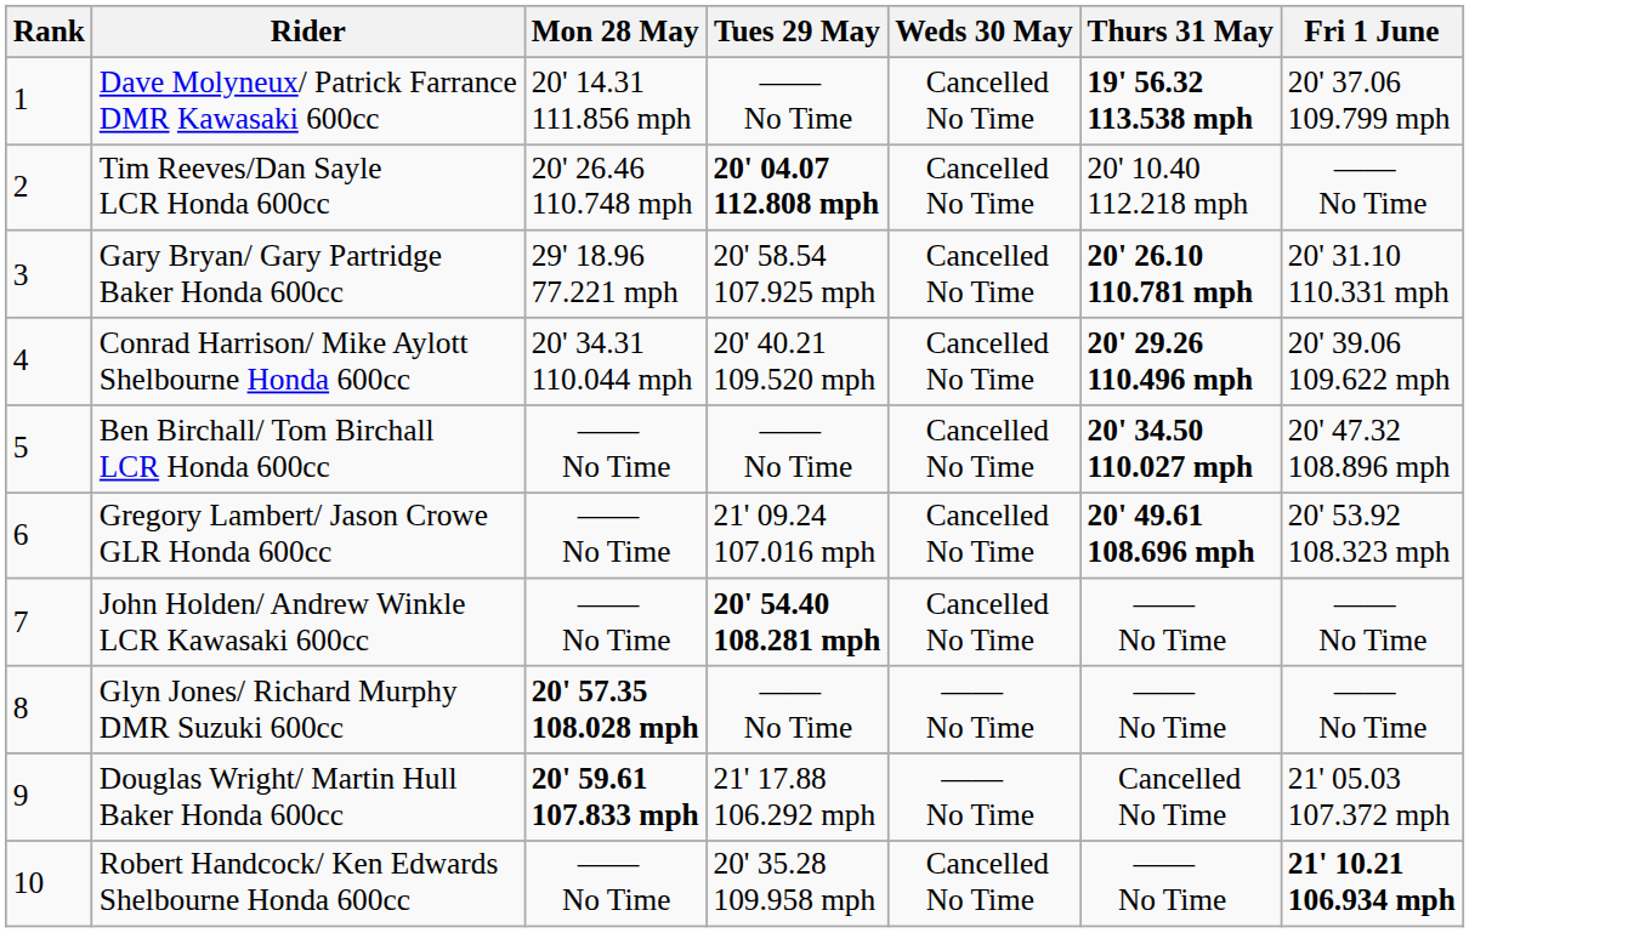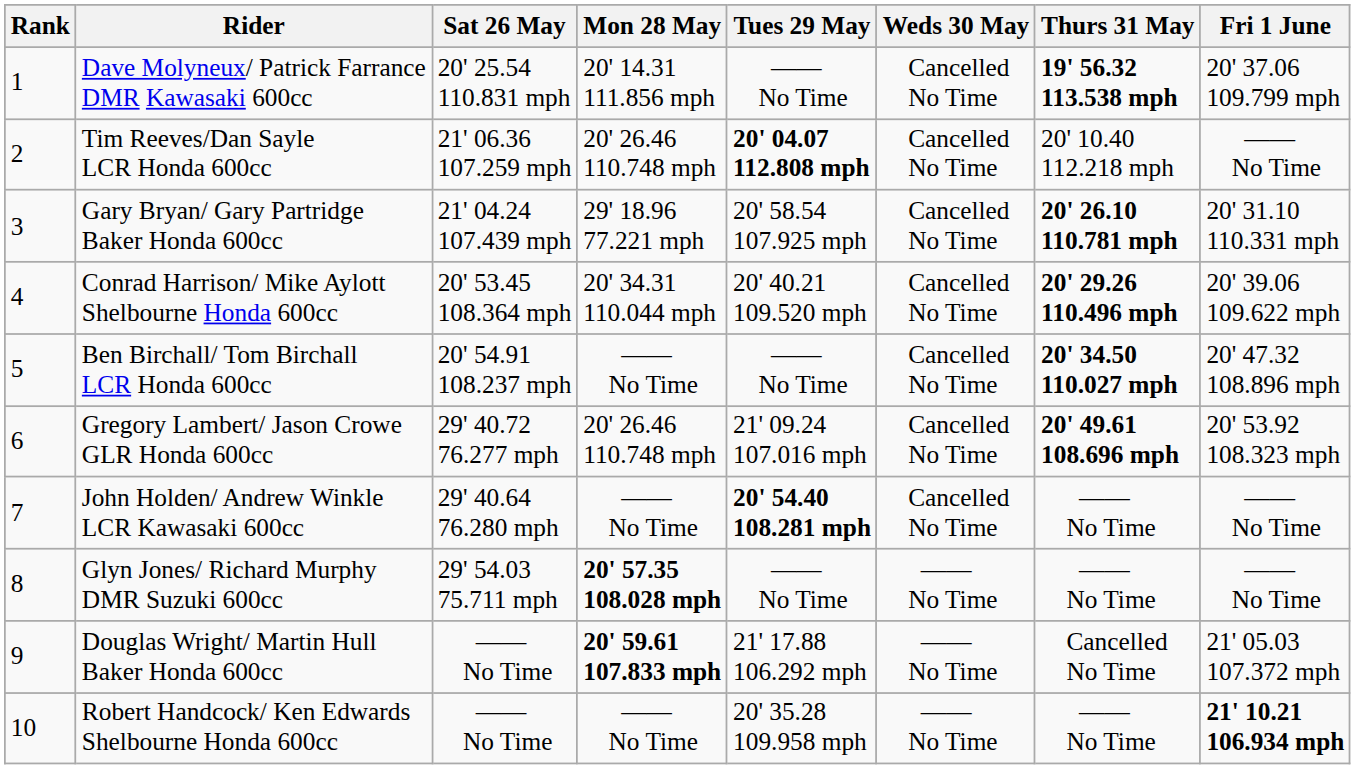 <table class="wikitable" style="font-size: 90%;">
 <tr style="background:#efefef;">
 <th>Rank</th>
 <th>Rider</th>
+<th>Sat 26 May</th>
 <th>Mon 28 May</th>
 <th>Tues 29 May</th>
 <th>Weds 30 May</th>
 <th>Thurs 31 May</th>
 <th>Fri 1 June</th>
 </tr>
 <tr>
 <td>1</td>
 <td> <a href='#'>Dave Molyneux</a>/ Patrick Farrance <br><a href='#'>DMR</a> <a href='#'>Kawasaki</a> 600cc</td>
+<td>20' 25.54 <br> 110.831 mph</td>
 <td>20' 14.31 <br> 111.856 mph</td>
 <td>      ——<br>    No Time</td>
 <td>    Cancelled <br>     No Time</td>
 <td><strong>19' 56.32 <br> 113.538 mph</strong></td>
 <td>20' 37.06 <br> 109.799 mph</td>
 </tr>
 <tr>
 <td>2</td>
 <td> Tim Reeves/Dan Sayle <br> LCR Honda 600cc</td>
+<td>21' 06.36 <br> 107.259 mph</td>
 <td>20' 26.46 <br> 110.748 mph</td>
 <td><strong>20' 04.07 <br> 112.808 mph</strong></td>
 <td>    Cancelled <br>     No Time</td>
 <td>20' 10.40 <br> 112.218 mph</td>
 <td>      ——<br>    No Time</td>
 </tr>
 <tr>
 <td>3</td>
 <td> Gary Bryan/ Gary Partridge <br> Baker Honda 600cc</td>
+<td>21' 04.24 <br> 107.439 mph</td>
 <td>29' 18.96 <br> 77.221 mph</td>
 <td>20' 58.54 <br> 107.925 mph</td>
 <td>    Cancelled <br>     No Time</td>
 <td><strong>20' 26.10 <br> 110.781 mph</strong></td>
 <td>20' 31.10 <br> 110.331 mph</td>
 </tr>
 <tr>
 <td>4</td>
 <td> Conrad Harrison/ Mike Aylott <br> Shelbourne <a href='#'>Honda</a> 600cc</td>
+<td>20' 53.45 <br> 108.364 mph</td>
 <td>20' 34.31 <br> 110.044 mph</td>
 <td>20' 40.21 <br> 109.520 mph</td>
 <td>    Cancelled <br>     No Time</td>
 <td><strong>20' 29.26 <br> 110.496 mph</strong></td>
 <td>20' 39.06 <br> 109.622 mph</td>
 </tr>
 <tr>
 <td>5</td>
 <td> Ben Birchall/ Tom Birchall <br> <a href='#'>LCR</a> Honda 600cc</td>
+<td>20' 54.91 <br> 108.237 mph</td>
 <td>      ——<br>    No Time</td>
 <td>      ——<br>    No Time</td>
 <td>    Cancelled <br>     No Time</td>
 <td><strong>20' 34.50 <br> 110.027 mph</strong></td>
 <td>20' 47.32 <br> 108.896 mph</td>
 </tr>
 <tr>
 <td>6</td>
 <td> Gregory Lambert/ Jason Crowe <br> GLR Honda 600cc</td>
-<td>      ——<br>    No Time</td>
+<td>29' 40.72 <br> 76.277 mph</td>
+<td>20' 26.46 <br> 110.748 mph</td>
 <td>21' 09.24 <br> 107.016 mph</td>
 <td>    Cancelled <br>     No Time</td>
 <td><strong>20' 49.61 <br> 108.696 mph</strong></td>
 <td>20' 53.92 <br> 108.323 mph</td>
 </tr>
 <tr>
 <td>7</td>
 <td> John Holden/ Andrew Winkle <br> LCR Kawasaki 600cc</td>
+<td>29' 40.64 <br> 76.280 mph</td>
 <td>      ——<br>    No Time</td>
 <td><strong>20' 54.40 <br> 108.281 mph</strong></td>
 <td>    Cancelled <br>     No Time</td>
 <td>      ——<br>    No Time</td>
 <td>      ——<br>    No Time</td>
 </tr>
 <tr>
 <td>8</td>
 <td> Glyn Jones/ Richard Murphy <br> DMR Suzuki 600cc</td>
+<td>29' 54.03 <br> 75.711 mph</td>
 <td><strong>20' 57.35 <br> 108.028 mph</strong></td>
 <td>      ——<br>    No Time</td>
 <td>      ——<br>    No Time</td>
 <td>      ——<br>    No Time</td>
 <td>      ——<br>    No Time</td>
 </tr>
 <tr>
 <td>9</td>
 <td> Douglas Wright/ Martin Hull <br> Baker Honda 600cc</td>
+<td>      ——<br>    No Time</td>
 <td><strong>20' 59.61 <br> 107.833 mph</strong></td>
 <td>21' 17.88 <br> 106.292 mph</td>
 <td>      ——<br>    No Time</td>
 <td>    Cancelled <br>     No Time</td>
 <td>21' 05.03 <br> 107.372 mph</td>
 </tr>
 <tr>
 <td>10</td>
 <td> Robert Handcock/ Ken Edwards <br> Shelbourne Honda 600cc</td>
 <td>      ——<br>    No Time</td>
+<td>      ——<br>    No Time</td>
 <td>20' 35.28 <br> 109.958 mph</td>
-<td>    Cancelled <br>     No Time</td>
+<td>      ——<br>    No Time</td>
 <td>      ——<br>    No Time</td>
 <td><strong>21' 10.21 <br> 106.934 mph</strong></td>
 </tr>
 </table>
